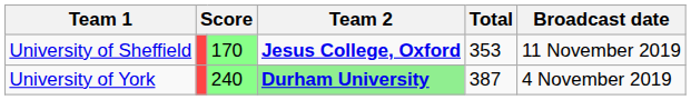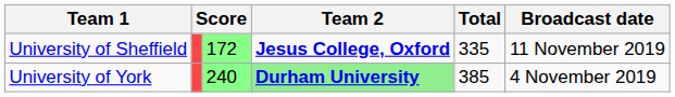 <table class="wikitable">
 <tr>
 <th>Team 1</th>
 <th colspan="2">Score</th>
 <th>Team 2</th>
 <th>Total</th>
 <th>Broadcast date</th>
 </tr>
 <tr>
 <td><a href='#'>University of Sheffield</a></td>
 <td style="background:#f44;"></td>
-<td style="background:#88ff88">170</td>
+<td style="background:#88ff88">172</td>
 <td><strong><a href='#'>Jesus College, Oxford</a></strong></td>
-<td>353</td>
+<td>335</td>
 <td>11 November 2019</td>
 </tr>
 <tr>
 <td><a href='#'>University of York</a></td>
 <td style="background:#f44;"></td>
 <td style="background:#88ff88">240</td>
 <td style="background: lightgreen;"><strong><a href='#'>Durham University</a></strong></td>
-<td>387</td>
+<td>385</td>
 <td>4 November 2019</td>
 </tr>
 </table>
